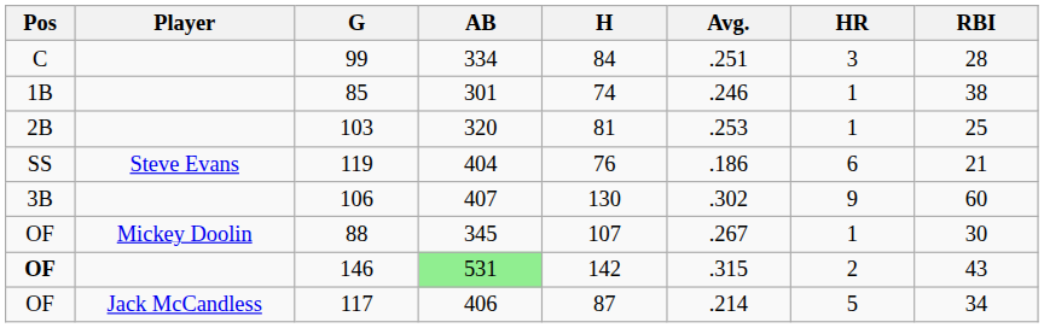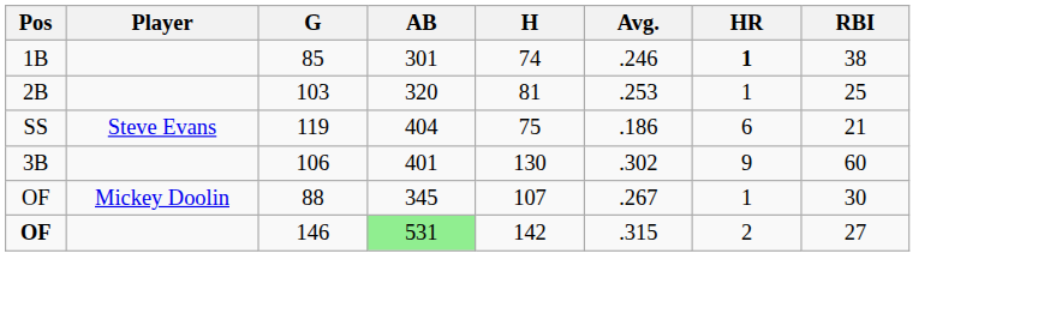 <table class="wikitable sortable">
 <tr>
 <th bgcolor="#DDDDFF" width="5%">Pos</th>
 <th bgcolor="#DDDDFF" width="16%">Player</th>
 <th bgcolor="#DDDDFF" width="9%">G</th>
 <th bgcolor="#DDDDFF" width="9%">AB</th>
 <th bgcolor="#DDDDFF" width="9%">H</th>
 <th bgcolor="#DDDDFF" width="9%">Avg.</th>
 <th bgcolor="#DDDDFF" width="9%">HR</th>
 <th bgcolor="#DDDDFF" width="9%">RBI</th>
 </tr>
 <tr align="center">
-<td>C</td>
-<td></td>
-<td>99</td>
-<td>334</td>
-<td>84</td>
-<td>.251</td>
-<td>3</td>
-<td>28</td>
-</tr>
-<tr align="center">
 <td>1B</td>
 <td></td>
 <td>85</td>
 <td>301</td>
 <td>74</td>
 <td>.246</td>
-<td>1</td>
+<td><strong>1</strong></td>
 <td>38</td>
 </tr>
 <tr align="center">
 <td>2B</td>
 <td></td>
 <td>103</td>
 <td>320</td>
 <td>81</td>
 <td>.253</td>
 <td>1</td>
 <td>25</td>
 </tr>
 <tr align="center">
 <td>SS</td>
 <td><a href='#'>Steve Evans</a></td>
 <td>119</td>
 <td>404</td>
-<td>76</td>
+<td>75</td>
 <td>.186</td>
 <td>6</td>
 <td>21</td>
 </tr>
 <tr align="center">
 <td>3B</td>
 <td></td>
 <td>106</td>
-<td>407</td>
+<td>401</td>
 <td>130</td>
 <td>.302</td>
 <td>9</td>
 <td>60</td>
 </tr>
 <tr align="center">
 <td>OF</td>
 <td><a href='#'>Mickey Doolin</a></td>
 <td>88</td>
 <td>345</td>
 <td>107</td>
 <td>.267</td>
 <td>1</td>
 <td>30</td>
 </tr>
 <tr align="center">
 <td><strong>OF</strong></td>
 <td></td>
 <td>146</td>
 <td style="background: lightgreen;">531</td>
 <td>142</td>
 <td>.315</td>
 <td>2</td>
-<td>43</td>
-</tr>
-<tr align="center">
-<td>OF</td>
-<td><a href='#'>Jack McCandless</a></td>
-<td>117</td>
-<td>406</td>
-<td>87</td>
-<td>.214</td>
-<td>5</td>
-<td>34</td>
+<td>27</td>
 </tr>
 </table>
